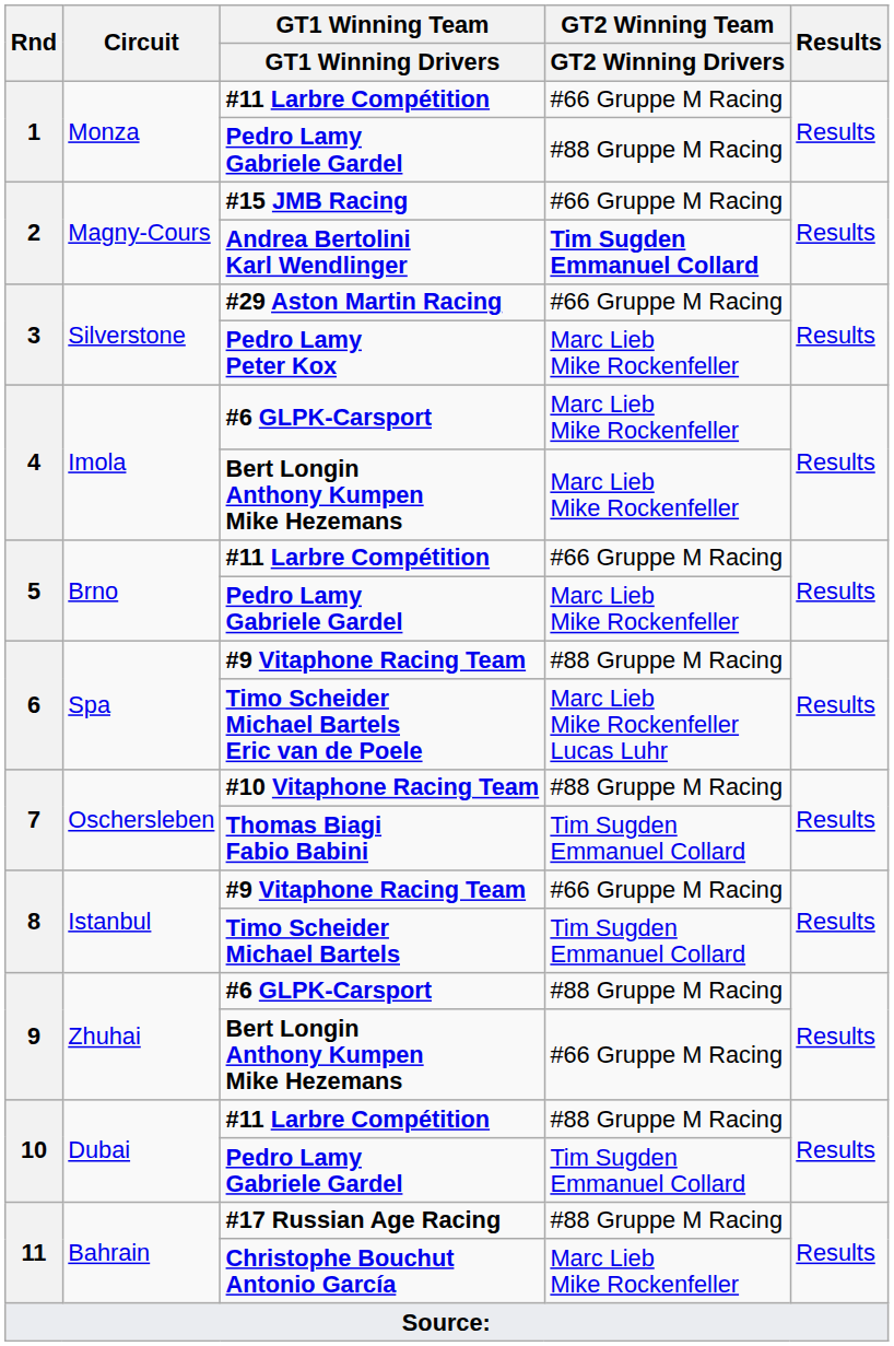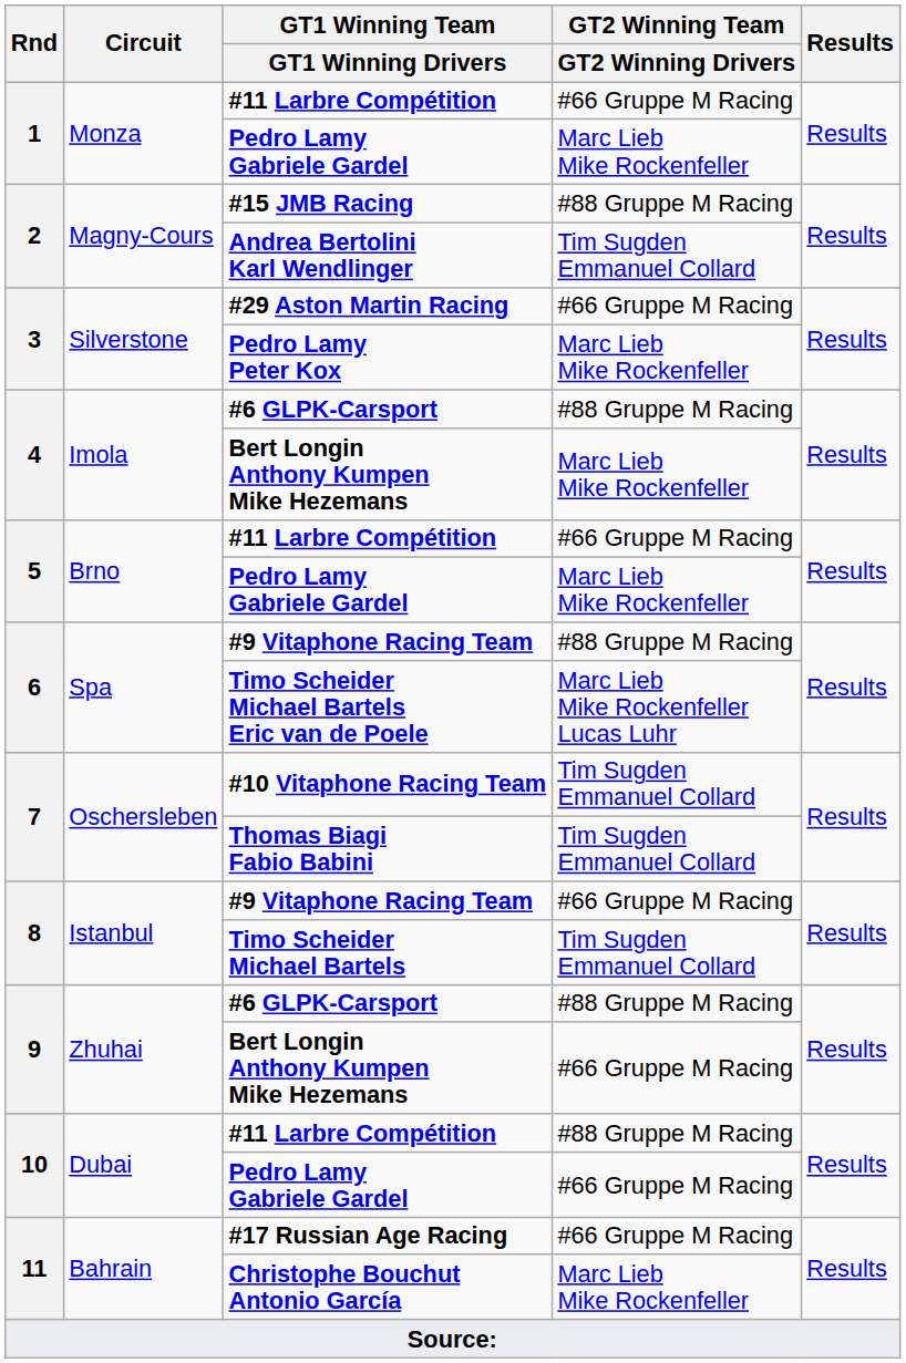 <table class="wikitable" style="font-size: 90%;">
 <tr>
 <th rowspan=2>Rnd</th>
 <th rowspan=2>Circuit</th>
 <th>GT1 Winning Team</th>
 <th>GT2 Winning Team</th>
 <th rowspan=2>Results</th>
 </tr>
 <tr>
 <th>GT1 Winning Drivers</th>
 <th>GT2 Winning Drivers</th>
 </tr>
 <tr>
 <th rowspan=2>1</th>
 <td rowspan=2><a href='#'>Monza</a></td>
 <td><strong> #11 <a href='#'>Larbre Compétition</a></strong></td>
 <td> #66 Gruppe M Racing</td>
 <td rowspan=2><a href='#'>Results</a></td>
 </tr>
 <tr>
 <td> <strong><a href='#'>Pedro Lamy</a></strong><br> <strong><a href='#'>Gabriele Gardel</a></strong></td>
-<td> #88 Gruppe M Racing</td>
+<td> <a href='#'>Marc Lieb</a><br> <a href='#'>Mike Rockenfeller</a></td>
 </tr>
 <tr>
 <th rowspan=2>2</th>
 <td rowspan=2><a href='#'>Magny-Cours</a></td>
 <td><strong> #15 <a href='#'>JMB Racing</a></strong></td>
-<td> #66 Gruppe M Racing</td>
+<td> #88 Gruppe M Racing</td>
 <td rowspan=2><a href='#'>Results</a></td>
 </tr>
 <tr>
 <td> <strong><a href='#'>Andrea Bertolini</a></strong><br> <strong><a href='#'>Karl Wendlinger</a></strong></td>
-<td><strong> <a href='#'>Tim Sugden</a><br> <a href='#'>Emmanuel Collard</a></strong></td>
+<td> <a href='#'>Tim Sugden</a><br> <a href='#'>Emmanuel Collard</a></td>
 </tr>
 <tr>
 <th rowspan=2>3</th>
 <td rowspan=2><a href='#'>Silverstone</a></td>
 <td><strong> #29 <a href='#'>Aston Martin Racing</a></strong></td>
 <td> #66 Gruppe M Racing</td>
 <td rowspan=2><a href='#'>Results</a></td>
 </tr>
 <tr>
 <td> <strong><a href='#'>Pedro Lamy</a></strong><br> <strong><a href='#'>Peter Kox</a></strong></td>
 <td> <a href='#'>Marc Lieb</a><br> <a href='#'>Mike Rockenfeller</a></td>
 </tr>
 <tr>
 <th rowspan=2>4</th>
 <td rowspan=2><a href='#'>Imola</a></td>
 <td><strong> #6 <a href='#'>GLPK-Carsport</a></strong></td>
-<td> <a href='#'>Marc Lieb</a><br> <a href='#'>Mike Rockenfeller</a></td>
+<td> #88 Gruppe M Racing</td>
 <td rowspan=2><a href='#'>Results</a></td>
 </tr>
 <tr>
 <td> <strong>Bert Longin</strong><br> <strong><a href='#'>Anthony Kumpen</a></strong><br> <strong>Mike Hezemans</strong></td>
 <td> <a href='#'>Marc Lieb</a><br> <a href='#'>Mike Rockenfeller</a></td>
 </tr>
 <tr>
 <th rowspan=2>5</th>
 <td rowspan=2><a href='#'>Brno</a></td>
 <td><strong> #11 <a href='#'>Larbre Compétition</a></strong></td>
 <td> #66 Gruppe M Racing</td>
 <td rowspan=2><a href='#'>Results</a></td>
 </tr>
 <tr>
 <td> <strong><a href='#'>Pedro Lamy</a></strong><br> <strong><a href='#'>Gabriele Gardel</a></strong></td>
 <td> <a href='#'>Marc Lieb</a><br> <a href='#'>Mike Rockenfeller</a></td>
 </tr>
 <tr>
 <th rowspan=2>6</th>
 <td rowspan=2><a href='#'>Spa</a></td>
 <td><strong> #9 <a href='#'>Vitaphone Racing Team</a></strong></td>
 <td> #88 Gruppe M Racing</td>
 <td rowspan=2><a href='#'>Results</a></td>
 </tr>
 <tr>
 <td> <strong><a href='#'>Timo Scheider</a></strong><br> <strong><a href='#'>Michael Bartels</a></strong><br> <strong><a href='#'>Eric van de Poele</a></strong></td>
 <td> <a href='#'>Marc Lieb</a><br> <a href='#'>Mike Rockenfeller</a><br> <a href='#'>Lucas Luhr</a></td>
 </tr>
 <tr>
 <th rowspan=2>7</th>
 <td rowspan=2><a href='#'>Oschersleben</a></td>
 <td><strong> #10 <a href='#'>Vitaphone Racing Team</a></strong></td>
-<td> #88 Gruppe M Racing</td>
+<td> <a href='#'>Tim Sugden</a><br> <a href='#'>Emmanuel Collard</a></td>
 <td rowspan=2><a href='#'>Results</a></td>
 </tr>
 <tr>
 <td> <strong><a href='#'>Thomas Biagi</a></strong><br> <strong><a href='#'>Fabio Babini</a></strong></td>
 <td> <a href='#'>Tim Sugden</a><br> <a href='#'>Emmanuel Collard</a></td>
 </tr>
 <tr>
 <th rowspan=2>8</th>
 <td rowspan=2><a href='#'>Istanbul</a></td>
 <td><strong> #9 <a href='#'>Vitaphone Racing Team</a></strong></td>
 <td> #66 Gruppe M Racing</td>
 <td rowspan=2><a href='#'>Results</a></td>
 </tr>
 <tr>
 <td> <strong><a href='#'>Timo Scheider</a></strong><br> <strong><a href='#'>Michael Bartels</a></strong></td>
 <td> <a href='#'>Tim Sugden</a><br> <a href='#'>Emmanuel Collard</a></td>
 </tr>
 <tr>
 <th rowspan=2>9</th>
 <td rowspan=2><a href='#'>Zhuhai</a></td>
 <td><strong> #6 <a href='#'>GLPK-Carsport</a></strong></td>
 <td> #88 Gruppe M Racing</td>
 <td rowspan=2><a href='#'>Results</a></td>
 </tr>
 <tr>
 <td> <strong>Bert Longin</strong><br> <strong><a href='#'>Anthony Kumpen</a></strong><br> <strong>Mike Hezemans</strong></td>
 <td> #66 Gruppe M Racing</td>
 </tr>
 <tr>
 <th rowspan=2>10</th>
 <td rowspan=2><a href='#'>Dubai</a></td>
 <td><strong> #11 <a href='#'>Larbre Compétition</a></strong></td>
 <td> #88 Gruppe M Racing</td>
 <td rowspan=2><a href='#'>Results</a></td>
 </tr>
 <tr>
 <td> <strong><a href='#'>Pedro Lamy</a></strong><br> <strong><a href='#'>Gabriele Gardel</a></strong></td>
-<td> <a href='#'>Tim Sugden</a><br> <a href='#'>Emmanuel Collard</a></td>
+<td> #66 Gruppe M Racing</td>
 </tr>
 <tr>
 <th rowspan=2>11</th>
 <td rowspan=2><a href='#'>Bahrain</a></td>
 <td><strong> #17 Russian Age Racing</strong></td>
-<td> #88 Gruppe M Racing</td>
+<td> #66 Gruppe M Racing</td>
 <td rowspan=2><a href='#'>Results</a></td>
 </tr>
 <tr>
 <td> <strong><a href='#'>Christophe Bouchut</a></strong><br> <strong><a href='#'>Antonio García</a></strong></td>
 <td> <a href='#'>Marc Lieb</a><br> <a href='#'>Mike Rockenfeller</a></td>
 </tr>
 <tr class="sortbottom">
 <td colspan="5" style="background-color:#EAECF0;text-align:center"><strong>Source:</strong></td>
 </tr>
 </table>
